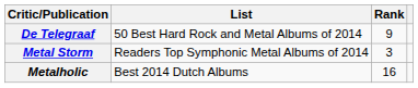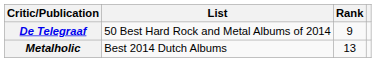 <table class="wikitable plainrowheaders unsortable">
 <tr>
 <th>Critic/Publication</th>
 <th scope="col" class="unsortable">List</th>
 <th data-sort-type="number">Rank</th>
 <th scope="col" class="unsortable"></th>
 </tr>
 <tr>
 <th scope="row"><em><a href='#'>De Telegraaf</a></em></th>
 <td>50 Best Hard Rock and Metal Albums of 2014</td>
 <td align="center">9</td>
 <td align="center"></td>
 </tr>
 <tr>
-<th scope="row"><em><a href='#'>Metal Storm</a></em></th>
-<td>Readers Top Symphonic Metal Albums of 2014</td>
-<td align="center">3</td>
-<td align="center"></td>
-</tr>
-<tr>
 <th scope="row"><em>Metalholic</em></th>
 <td>Best 2014 Dutch Albums</td>
-<td align="center">16</td>
+<td align="center">13</td>
 <td align="center"></td>
 </tr>
 </table>
